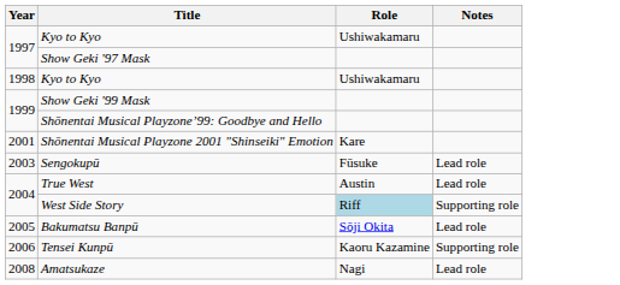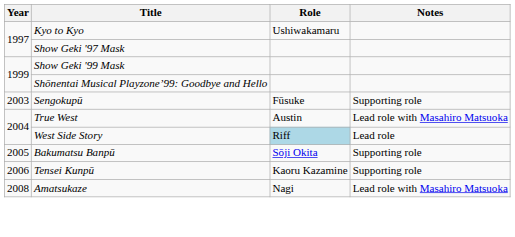 <table class="wikitable sortable">
 <tr>
 <th>Year</th>
 <th>Title</th>
 <th>Role</th>
 <th class="unsortable">Notes</th>
 </tr>
 <tr>
 <td rowspan="2">1997</td>
 <td><em>Kyo to Kyo</em></td>
 <td>Ushiwakamaru</td>
 <td></td>
 </tr>
 <tr>
 <td><em>Show Geki '97 Mask</em></td>
 <td></td>
 <td></td>
 </tr>
 <tr>
-<td>1998</td>
-<td><em>Kyo to Kyo</em></td>
-<td>Ushiwakamaru</td>
-<td></td>
-</tr>
-<tr>
 <td rowspan="2">1999</td>
 <td><em>Show Geki '99 Mask</em></td>
 <td></td>
 <td></td>
 </tr>
 <tr>
 <td><em>Shōnentai Musical Playzone’99: Goodbye and Hello</em></td>
 <td></td>
 <td></td>
 </tr>
 <tr>
-<td>2001</td>
-<td><em>Shōnentai Musical Playzone 2001 "Shinseiki" Emotion</em></td>
-<td>Kare</td>
-<td></td>
-</tr>
-<tr>
 <td>2003</td>
 <td><em>Sengokupū</em></td>
 <td>Fūsuke</td>
-<td>Lead role</td>
+<td>Supporting role</td>
 </tr>
 <tr>
 <td rowspan="2">2004</td>
 <td><em>True West</em></td>
 <td>Austin</td>
-<td>Lead role</td>
+<td>Lead role with <a href='#'>Masahiro Matsuoka</a></td>
 </tr>
 <tr>
 <td><em>West Side Story</em></td>
 <td style="background: lightblue;">Riff</td>
-<td>Supporting role</td>
+<td>Lead role</td>
 </tr>
 <tr>
 <td>2005</td>
 <td><em>Bakumatsu Banpū</em></td>
 <td><a href='#'>Sōji Okita</a></td>
-<td>Lead role</td>
+<td>Supporting role</td>
 </tr>
 <tr>
 <td>2006</td>
 <td><em>Tensei Kunpū</em></td>
 <td>Kaoru Kazamine</td>
 <td>Supporting role</td>
 </tr>
 <tr>
 <td>2008</td>
 <td><em>Amatsukaze</em></td>
 <td>Nagi</td>
-<td>Lead role</td>
+<td>Lead role with <a href='#'>Masahiro Matsuoka</a></td>
 </tr>
 </table>
